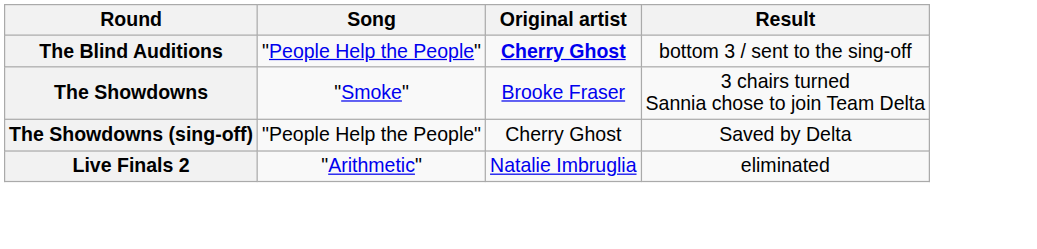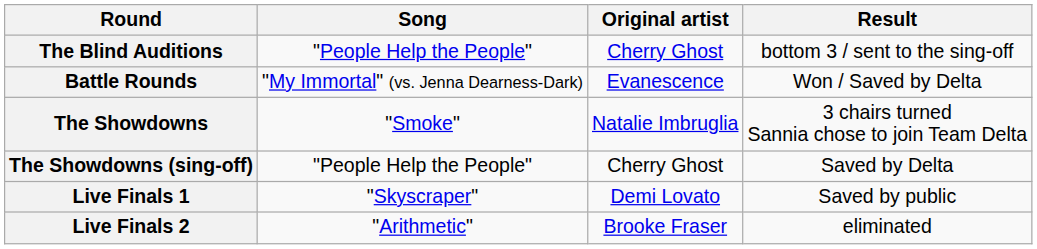 <table class="wikitable" style="text-align:center; font-size:100%;">
 <tr>
 <th scope="col">Round</th>
 <th scope="col">Song</th>
 <th scope="col">Original artist</th>
 <th scope="col">Result</th>
 </tr>
 <tr>
 <th scope="row">The Blind Auditions</th>
 <td>"<a href='#'>People Help the People</a>"</td>
-<td><strong><a href='#'>Cherry Ghost</a></strong></td>
+<td><a href='#'>Cherry Ghost</a></td>
 <td>bottom 3 / sent to the sing-off</td>
+</tr>
+<tr>
+<th scope="row">Battle Rounds</th>
+<td>"<a href='#'>My Immortal</a>" <small>(vs. Jenna Dearness-Dark)</small></td>
+<td><a href='#'>Evanescence</a></td>
+<td>Won / Saved by Delta</td>
 </tr>
 <tr>
 <th scope="row">The Showdowns</th>
 <td>"<a href='#'>Smoke</a>"</td>
-<td><a href='#'>Brooke Fraser</a></td>
+<td><a href='#'>Natalie Imbruglia</a></td>
 <td>3 chairs turned<br>Sannia chose to join Team Delta</td>
 </tr>
 <tr>
 <th scope="row">The Showdowns (sing-off)</th>
 <td>"People Help the People"</td>
 <td>Cherry Ghost</td>
 <td>Saved by Delta</td>
 </tr>
 <tr>
+<th scope="row">Live Finals 1</th>
+<td>"<a href='#'>Skyscraper</a>"</td>
+<td><a href='#'>Demi Lovato</a></td>
+<td>Saved by public</td>
+</tr>
+<tr>
 <th scope="row">Live Finals 2</th>
 <td>"<a href='#'>Arithmetic</a>"</td>
-<td><a href='#'>Natalie Imbruglia</a></td>
+<td><a href='#'>Brooke Fraser</a></td>
 <td>eliminated</td>
 </tr>
 </table>
